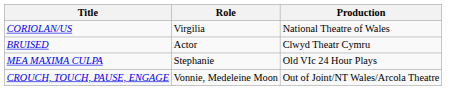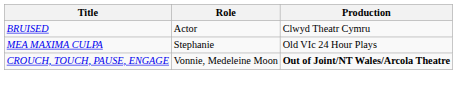 <table class="wikitable">
 <tr>
 <th>Title</th>
 <th>Role</th>
 <th>Production</th>
-</tr>
-<tr>
-<td><em><a href='#'>CORIOLAN/US</a></em></td>
-<td>Virgilia</td>
-<td>National Theatre of Wales</td>
 </tr>
 <tr>
 <td><em><a href='#'>BRUISED</a></em></td>
 <td>Actor</td>
 <td>Clwyd Theatr Cymru</td>
 </tr>
 <tr>
 <td><em><a href='#'>MEA MAXIMA CULPA</a></em></td>
 <td>Stephanie</td>
 <td>Old VIc 24 Hour Plays</td>
 </tr>
 <tr>
 <td><em><a href='#'>CROUCH, TOUCH, PAUSE, ENGAGE</a></em></td>
 <td>Vonnie, Medeleine Moon</td>
-<td>Out of Joint/NT Wales/Arcola Theatre</td>
+<td><strong>Out of Joint/NT Wales/Arcola Theatre</strong></td>
 </tr>
 </table>
